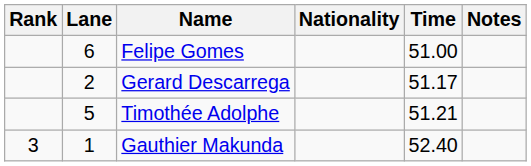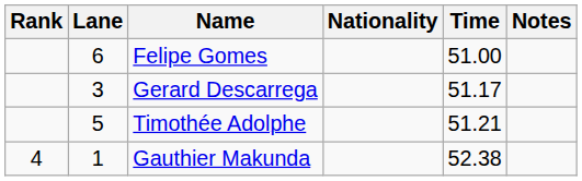 <table class="wikitable sortable" style="text-align:center">
 <tr>
 <th>Rank</th>
 <th>Lane</th>
 <th>Name</th>
 <th>Nationality</th>
 <th>Time</th>
 <th>Notes</th>
 </tr>
 <tr>
 <td></td>
 <td>6</td>
 <td align=left><a href='#'>Felipe Gomes</a></td>
 <td align=left></td>
 <td>51.00</td>
 <td></td>
 </tr>
 <tr>
 <td></td>
-<td>2</td>
+<td>3</td>
 <td align=left><a href='#'>Gerard Descarrega</a></td>
 <td align=left></td>
 <td>51.17</td>
 <td></td>
 </tr>
 <tr>
 <td></td>
 <td>5</td>
 <td align=left><a href='#'>Timothée Adolphe</a></td>
 <td align=left></td>
 <td>51.21</td>
 <td></td>
 </tr>
 <tr>
-<td>3</td>
+<td>4</td>
 <td>1</td>
 <td align=left><a href='#'>Gauthier Makunda</a></td>
 <td align=left></td>
-<td>52.40</td>
+<td>52.38</td>
 <td></td>
 </tr>
 </table>
